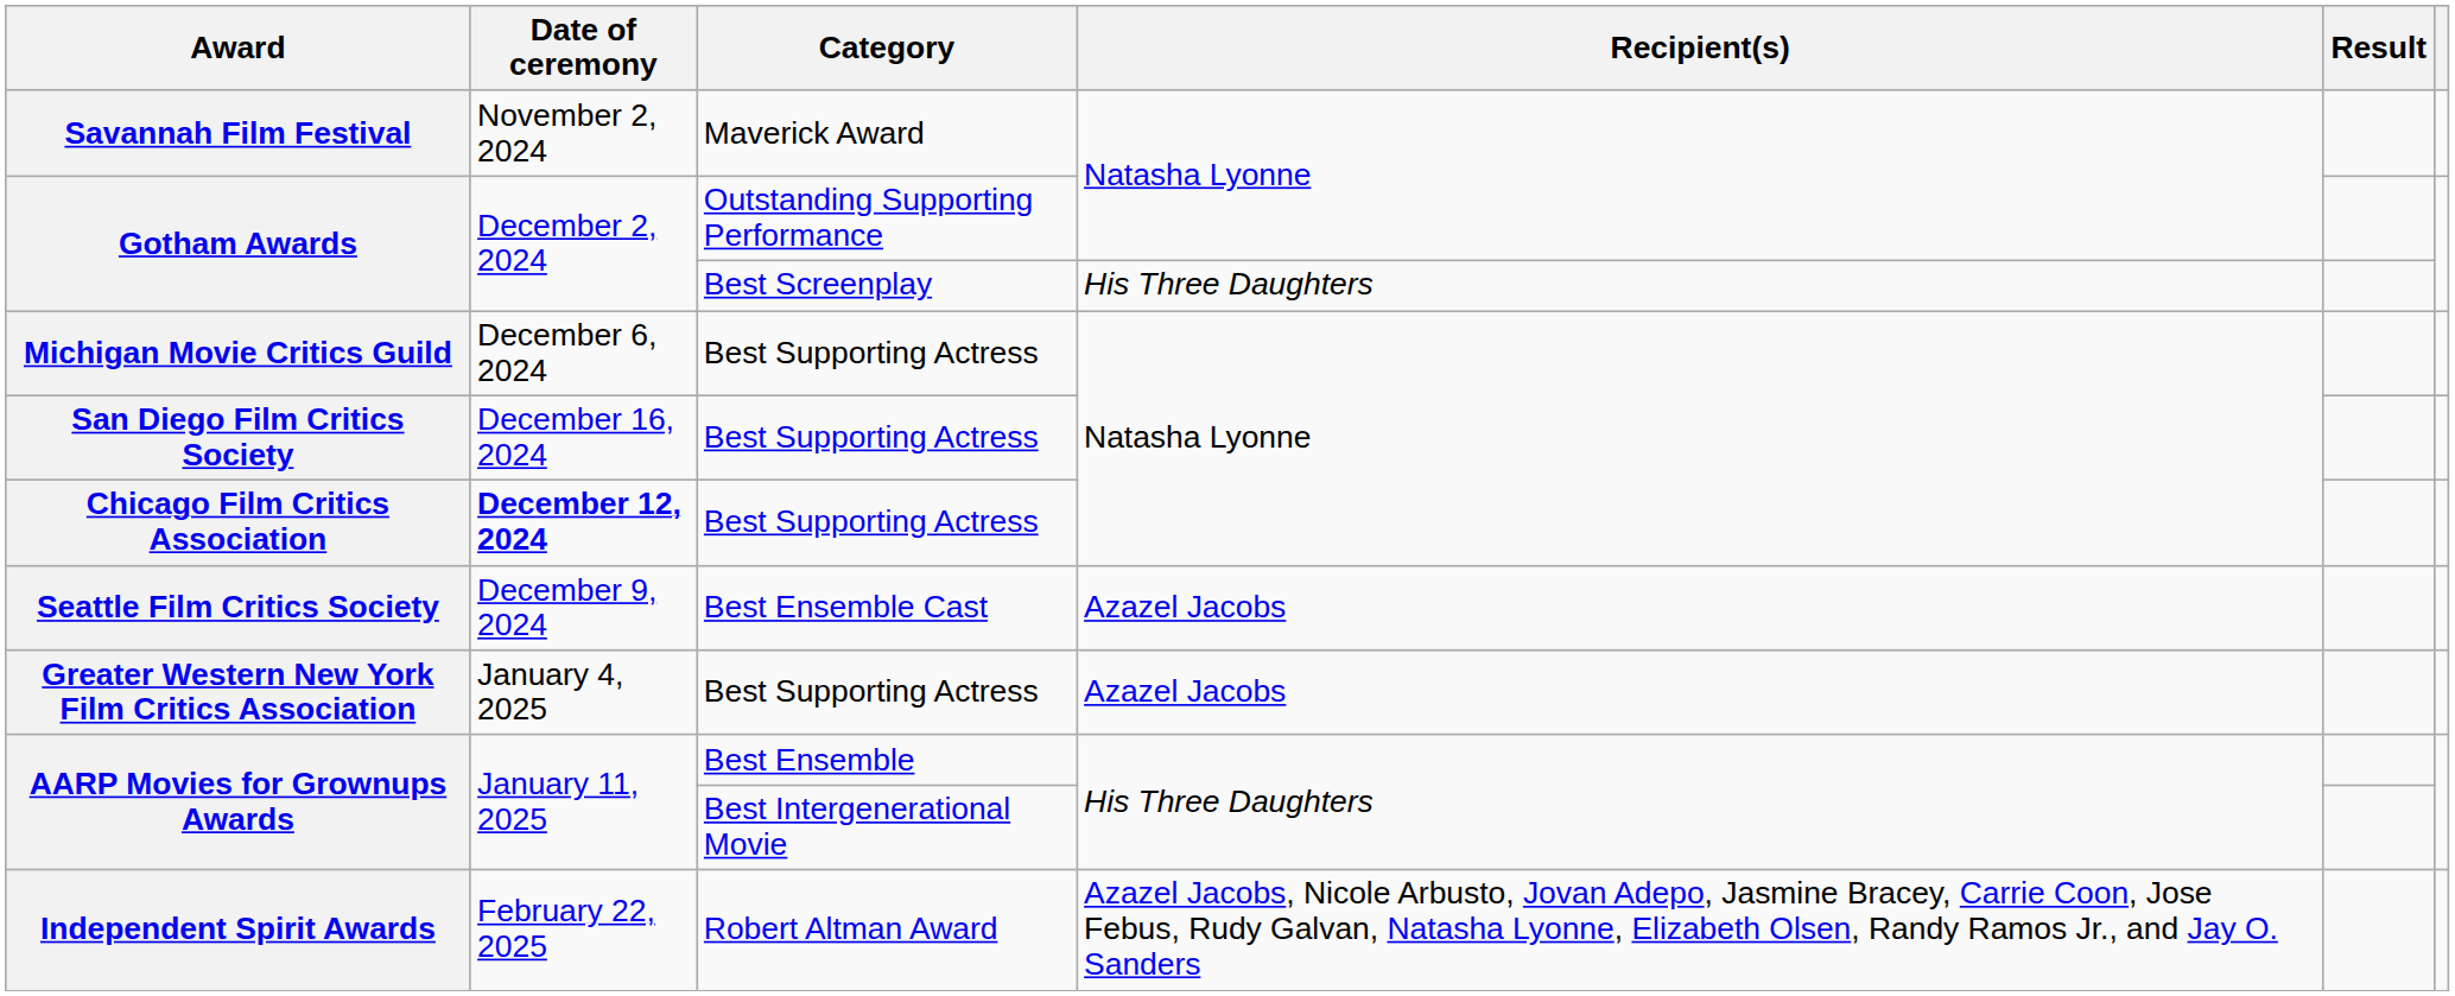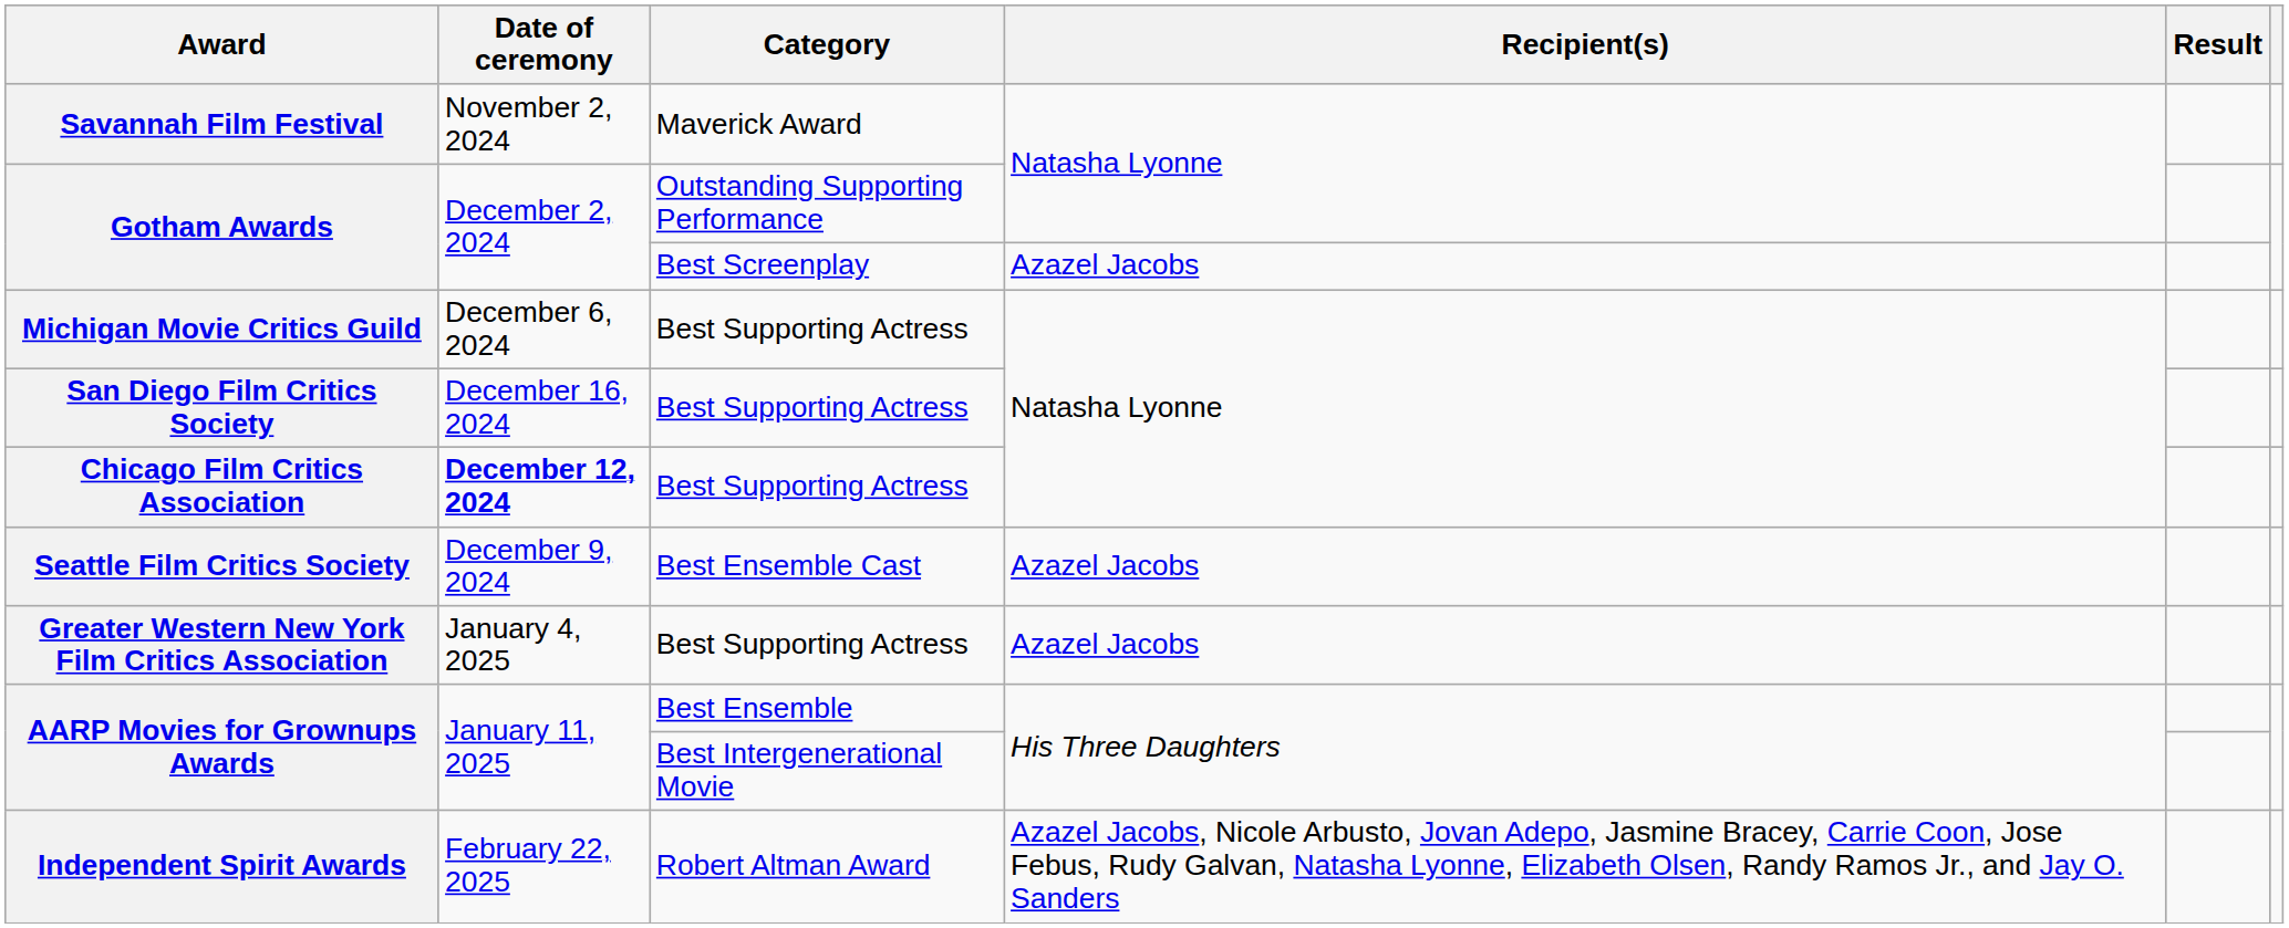 <table class="wikitable sortable plainrowheaders">
 <tr>
 <th scope="col">Award</th>
 <th scope="col">Date of ceremony</th>
 <th scope="col">Category</th>
 <th scope="col">Recipient(s)</th>
 <th scope="col">Result</th>
 <th scope="col" class="unsortable"></th>
 </tr>
 <tr>
 <th scope="row"><a href='#'>Savannah Film Festival</a></th>
 <td>November 2, 2024</td>
 <td>Maverick Award</td>
 <td rowspan="2"><a href='#'>Natasha Lyonne</a></td>
 <td></td>
 <td align="center"></td>
 </tr>
 <tr>
 <th rowspan="2" scope="row"><a href='#'>Gotham Awards</a></th>
 <td rowspan="2"><a href='#'>December 2, 2024</a></td>
 <td><a href='#'>Outstanding Supporting Performance</a></td>
 <td></td>
 <td rowspan="2" align="center"></td>
 </tr>
 <tr>
 <td><a href='#'>Best Screenplay</a></td>
-<td><em>His Three Daughters</em></td>
+<td><a href='#'>Azazel Jacobs</a></td>
 <td></td>
 </tr>
 <tr>
 <th scope="row"><a href='#'>Michigan Movie Critics Guild</a></th>
 <td>December 6, 2024</td>
 <td>Best Supporting Actress</td>
 <td rowspan="3">Natasha Lyonne</td>
 <td></td>
 <td align="center"></td>
 </tr>
 <tr>
 <th scope="row"><a href='#'>San Diego Film Critics Society</a></th>
 <td><a href='#'>December 16, 2024</a></td>
 <td><a href='#'>Best Supporting Actress</a></td>
 <td></td>
 <td align="center"></td>
 </tr>
 <tr>
 <th scope="row"><a href='#'>Chicago Film Critics Association</a></th>
 <td><strong><a href='#'>December 12, 2024</a></strong></td>
 <td><a href='#'>Best Supporting Actress</a></td>
 <td></td>
 <td align="center"></td>
 </tr>
 <tr>
 <th scope="row"><a href='#'>Seattle Film Critics Society</a></th>
 <td><a href='#'>December 9, 2024</a></td>
 <td><a href='#'>Best Ensemble Cast</a></td>
 <td><a href='#'>Azazel Jacobs</a></td>
 <td></td>
 <td align="center"></td>
 </tr>
 <tr>
 <th scope="row"><a href='#'>Greater Western New York Film Critics Association</a></th>
 <td>January 4, 2025</td>
 <td>Best Supporting Actress</td>
 <td><a href='#'>Azazel Jacobs</a></td>
 <td></td>
 <td align=center></td>
 </tr>
 <tr>
 <th rowspan="2" scope="rowgroup"><a href='#'>AARP Movies for Grownups Awards</a></th>
 <td rowspan="2"><a href='#'>January 11, 2025</a></td>
 <td><a href='#'>Best Ensemble</a></td>
 <td rowspan="2"><em>His Three Daughters</em></td>
 <td></td>
 <td rowspan="2" align="center"></td>
 </tr>
 <tr>
 <td><a href='#'>Best Intergenerational Movie</a></td>
 <td></td>
 </tr>
 <tr>
 <th scope="rowgroup"><a href='#'>Independent Spirit Awards</a></th>
 <td><a href='#'>February 22, 2025</a></td>
 <td><a href='#'>Robert Altman Award</a></td>
 <td><a href='#'>Azazel Jacobs</a>, Nicole Arbusto, <a href='#'>Jovan Adepo</a>, Jasmine Bracey, <a href='#'>Carrie Coon</a>, Jose Febus, Rudy Galvan, <a href='#'>Natasha Lyonne</a>, <a href='#'>Elizabeth Olsen</a>, Randy Ramos Jr., and <a href='#'>Jay O. Sanders</a></td>
 <td></td>
 <td align="center"></td>
 </tr>
 </table>
